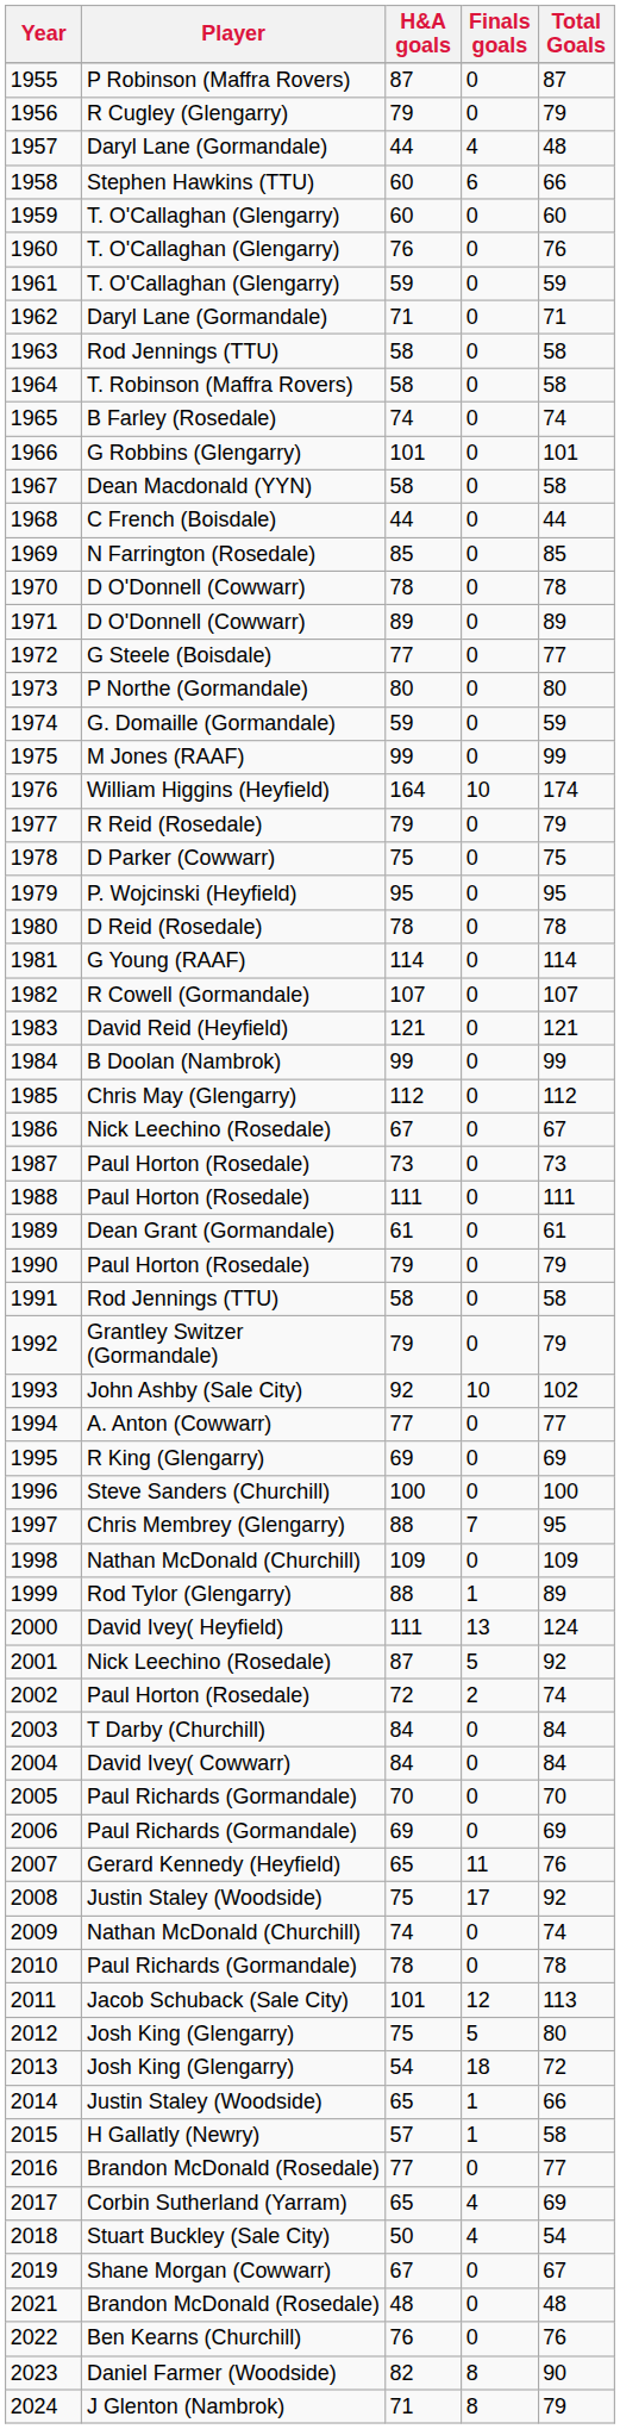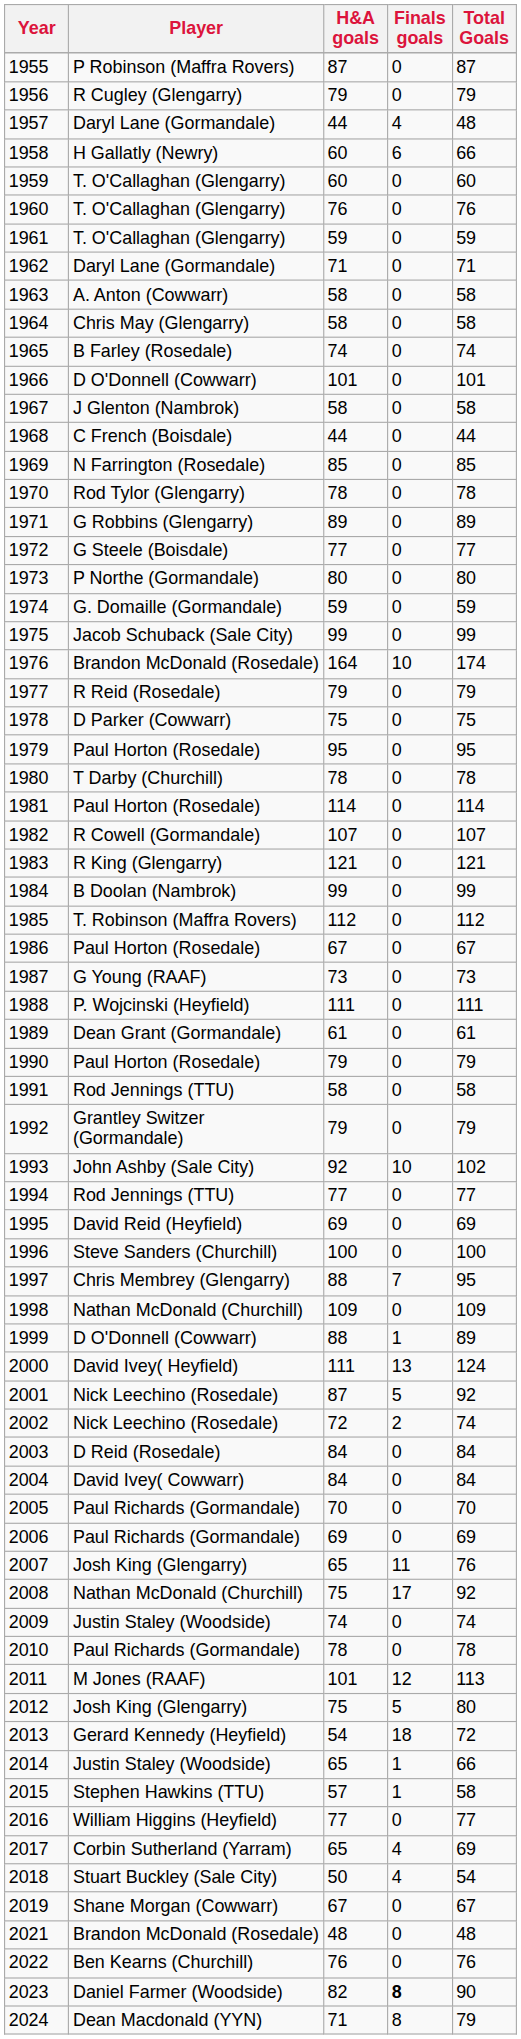 <table class="wikitable">
 <tr>
 <th style="color:crimson" width="50">Year</th>
 <th style="color:crimson" width="220">Player</th>
 <th style="color:crimson" width="50">H&A goals</th>
 <th style="color:crimson" width="50">Finals goals</th>
 <th style="color:crimson" width="50">Total Goals</th>
 </tr>
 <tr>
 </tr>
 <tr>
 <td>1955</td>
 <td>P Robinson (Maffra Rovers)</td>
 <td>87</td>
 <td>0</td>
 <td>87</td>
 </tr>
 <tr>
 <td>1956</td>
 <td>R Cugley (Glengarry)</td>
 <td>79</td>
 <td>0</td>
 <td>79</td>
 </tr>
 <tr>
 <td>1957</td>
 <td>Daryl Lane (Gormandale)</td>
 <td>44</td>
 <td>4</td>
 <td>48</td>
 </tr>
 <tr>
 <td>1958</td>
-<td>Stephen Hawkins (TTU)</td>
+<td>H Gallatly (Newry)</td>
 <td>60</td>
 <td>6</td>
 <td>66</td>
 </tr>
 <tr>
 <td>1959</td>
 <td>T. O'Callaghan (Glengarry)</td>
 <td>60</td>
 <td>0</td>
 <td>60</td>
 </tr>
 <tr>
 <td>1960</td>
 <td>T. O'Callaghan (Glengarry)</td>
 <td>76</td>
 <td>0</td>
 <td>76</td>
 </tr>
 <tr>
 <td>1961</td>
 <td>T. O'Callaghan (Glengarry)</td>
 <td>59</td>
 <td>0</td>
 <td>59</td>
 </tr>
 <tr>
 <td>1962</td>
 <td>Daryl Lane (Gormandale)</td>
 <td>71</td>
 <td>0</td>
 <td>71</td>
 </tr>
 <tr>
 <td>1963</td>
-<td>Rod Jennings (TTU)</td>
+<td>A. Anton (Cowwarr)</td>
 <td>58</td>
 <td>0</td>
 <td>58</td>
 </tr>
 <tr>
 <td>1964</td>
-<td>T. Robinson (Maffra Rovers)</td>
+<td>Chris May (Glengarry)</td>
 <td>58</td>
 <td>0</td>
 <td>58</td>
 </tr>
 <tr>
 <td>1965</td>
 <td>B Farley (Rosedale)</td>
 <td>74</td>
 <td>0</td>
 <td>74</td>
 </tr>
 <tr>
 <td>1966</td>
-<td>G Robbins (Glengarry)</td>
+<td>D O'Donnell (Cowwarr)</td>
 <td>101</td>
 <td>0</td>
 <td>101</td>
 </tr>
 <tr>
 <td>1967</td>
-<td>Dean Macdonald (YYN)</td>
+<td>J Glenton (Nambrok)</td>
 <td>58</td>
 <td>0</td>
 <td>58</td>
 </tr>
 <tr>
 <td>1968</td>
 <td>C French (Boisdale)</td>
 <td>44</td>
 <td>0</td>
 <td>44</td>
 </tr>
 <tr>
 <td>1969</td>
 <td>N Farrington (Rosedale)</td>
 <td>85</td>
 <td>0</td>
 <td>85</td>
 </tr>
 <tr>
 <td>1970</td>
-<td>D O'Donnell (Cowwarr)</td>
+<td>Rod Tylor (Glengarry)</td>
 <td>78</td>
 <td>0</td>
 <td>78</td>
 </tr>
 <tr>
 <td>1971</td>
-<td>D O'Donnell (Cowwarr)</td>
+<td>G Robbins (Glengarry)</td>
 <td>89</td>
 <td>0</td>
 <td>89</td>
 </tr>
 <tr>
 <td>1972</td>
 <td>G Steele (Boisdale)</td>
 <td>77</td>
 <td>0</td>
 <td>77</td>
 </tr>
 <tr>
 <td>1973</td>
 <td>P Northe (Gormandale)</td>
 <td>80</td>
 <td>0</td>
 <td>80</td>
 </tr>
 <tr>
 <td>1974</td>
 <td>G. Domaille (Gormandale)</td>
 <td>59</td>
 <td>0</td>
 <td>59</td>
 </tr>
 <tr>
 <td>1975</td>
-<td>M Jones (RAAF)</td>
+<td>Jacob Schuback (Sale City)</td>
 <td>99</td>
 <td>0</td>
 <td>99</td>
 </tr>
 <tr>
 <td>1976</td>
-<td>William Higgins (Heyfield)</td>
+<td>Brandon McDonald (Rosedale)</td>
 <td>164</td>
 <td>10</td>
 <td>174</td>
 </tr>
 <tr>
 <td>1977</td>
 <td>R Reid (Rosedale)</td>
 <td>79</td>
 <td>0</td>
 <td>79</td>
 </tr>
 <tr>
 <td>1978</td>
 <td>D Parker (Cowwarr)</td>
 <td>75</td>
 <td>0</td>
 <td>75</td>
 </tr>
 <tr>
 <td>1979</td>
-<td>P. Wojcinski (Heyfield)</td>
+<td>Paul Horton (Rosedale)</td>
 <td>95</td>
 <td>0</td>
 <td>95</td>
 </tr>
 <tr>
 <td>1980</td>
-<td>D Reid (Rosedale)</td>
+<td>T Darby (Churchill)</td>
 <td>78</td>
 <td>0</td>
 <td>78</td>
 </tr>
 <tr>
 <td>1981</td>
-<td>G Young (RAAF)</td>
+<td>Paul Horton (Rosedale)</td>
 <td>114</td>
 <td>0</td>
 <td>114</td>
 </tr>
 <tr>
 <td>1982</td>
 <td>R Cowell (Gormandale)</td>
 <td>107</td>
 <td>0</td>
 <td>107</td>
 </tr>
 <tr>
 <td>1983</td>
-<td>David Reid (Heyfield)</td>
+<td>R King (Glengarry)</td>
 <td>121</td>
 <td>0</td>
 <td>121</td>
 </tr>
 <tr>
 <td>1984</td>
 <td>B Doolan (Nambrok)</td>
 <td>99</td>
 <td>0</td>
 <td>99</td>
 </tr>
 <tr>
 <td>1985</td>
-<td>Chris May (Glengarry)</td>
+<td>T. Robinson (Maffra Rovers)</td>
 <td>112</td>
 <td>0</td>
 <td>112</td>
 </tr>
 <tr>
 <td>1986</td>
-<td>Nick Leechino (Rosedale)</td>
+<td>Paul Horton (Rosedale)</td>
 <td>67</td>
 <td>0</td>
 <td>67</td>
 </tr>
 <tr>
 <td>1987</td>
-<td>Paul Horton (Rosedale)</td>
+<td>G Young (RAAF)</td>
 <td>73</td>
 <td>0</td>
 <td>73</td>
 </tr>
 <tr>
 <td>1988</td>
-<td>Paul Horton (Rosedale)</td>
+<td>P. Wojcinski (Heyfield)</td>
 <td>111</td>
 <td>0</td>
 <td>111</td>
 </tr>
 <tr>
 <td>1989</td>
 <td>Dean Grant (Gormandale)</td>
 <td>61</td>
 <td>0</td>
 <td>61</td>
 </tr>
 <tr>
 <td>1990</td>
 <td>Paul Horton (Rosedale)</td>
 <td>79</td>
 <td>0</td>
 <td>79</td>
 </tr>
 <tr>
 <td>1991</td>
 <td>Rod Jennings (TTU)</td>
 <td>58</td>
 <td>0</td>
 <td>58</td>
 </tr>
 <tr>
 <td>1992</td>
 <td>Grantley Switzer (Gormandale)</td>
 <td>79</td>
 <td>0</td>
 <td>79</td>
 </tr>
 <tr>
 <td>1993</td>
 <td>John Ashby (Sale City)</td>
 <td>92</td>
 <td>10</td>
 <td>102</td>
 </tr>
 <tr>
 <td>1994</td>
-<td>A. Anton (Cowwarr)</td>
+<td>Rod Jennings (TTU)</td>
 <td>77</td>
 <td>0</td>
 <td>77</td>
 </tr>
 <tr>
 <td>1995</td>
-<td>R King (Glengarry)</td>
+<td>David Reid (Heyfield)</td>
 <td>69</td>
 <td>0</td>
 <td>69</td>
 </tr>
 <tr>
 <td>1996</td>
 <td>Steve Sanders (Churchill)</td>
 <td>100</td>
 <td>0</td>
 <td>100</td>
 </tr>
 <tr>
 <td>1997</td>
 <td>Chris Membrey (Glengarry)</td>
 <td>88</td>
 <td>7</td>
 <td>95</td>
 </tr>
 <tr>
 <td>1998</td>
 <td>Nathan McDonald (Churchill)</td>
 <td>109</td>
 <td>0</td>
 <td>109</td>
 </tr>
 <tr>
 <td>1999</td>
-<td>Rod Tylor (Glengarry)</td>
+<td>D O'Donnell (Cowwarr)</td>
 <td>88</td>
 <td>1</td>
 <td>89</td>
 </tr>
 <tr>
 <td>2000</td>
 <td>David Ivey( Heyfield)</td>
 <td>111</td>
 <td>13</td>
 <td>124</td>
 </tr>
 <tr>
 <td>2001</td>
 <td>Nick Leechino (Rosedale)</td>
 <td>87</td>
 <td>5</td>
 <td>92</td>
 </tr>
 <tr>
 <td>2002</td>
-<td>Paul Horton (Rosedale)</td>
+<td>Nick Leechino (Rosedale)</td>
 <td>72</td>
 <td>2</td>
 <td>74</td>
 </tr>
 <tr>
 <td>2003</td>
-<td>T Darby (Churchill)</td>
+<td>D Reid (Rosedale)</td>
 <td>84</td>
 <td>0</td>
 <td>84</td>
 </tr>
 <tr>
 <td>2004</td>
 <td>David Ivey( Cowwarr)</td>
 <td>84</td>
 <td>0</td>
 <td>84</td>
 </tr>
 <tr>
 <td>2005</td>
 <td>Paul Richards (Gormandale)</td>
 <td>70</td>
 <td>0</td>
 <td>70</td>
 </tr>
 <tr>
 <td>2006</td>
 <td>Paul Richards (Gormandale)</td>
 <td>69</td>
 <td>0</td>
 <td>69</td>
 </tr>
 <tr>
 <td>2007</td>
-<td>Gerard Kennedy (Heyfield)</td>
+<td>Josh King (Glengarry)</td>
 <td>65</td>
 <td>11</td>
 <td>76</td>
 </tr>
 <tr>
 <td>2008</td>
-<td>Justin Staley (Woodside)</td>
+<td>Nathan McDonald (Churchill)</td>
 <td>75</td>
 <td>17</td>
 <td>92</td>
 </tr>
 <tr>
 <td>2009</td>
-<td>Nathan McDonald (Churchill)</td>
+<td>Justin Staley (Woodside)</td>
 <td>74</td>
 <td>0</td>
 <td>74</td>
 </tr>
 <tr>
 <td>2010</td>
 <td>Paul Richards (Gormandale)</td>
 <td>78</td>
 <td>0</td>
 <td>78</td>
 </tr>
 <tr>
 <td>2011</td>
-<td>Jacob Schuback (Sale City)</td>
+<td>M Jones (RAAF)</td>
 <td>101</td>
 <td>12</td>
 <td>113</td>
 </tr>
 <tr>
 <td>2012</td>
 <td>Josh King (Glengarry)</td>
 <td>75</td>
 <td>5</td>
 <td>80</td>
 </tr>
 <tr>
 <td>2013</td>
-<td>Josh King (Glengarry)</td>
+<td>Gerard Kennedy (Heyfield)</td>
 <td>54</td>
 <td>18</td>
 <td>72</td>
 </tr>
 <tr>
 <td>2014</td>
 <td>Justin Staley (Woodside)</td>
 <td>65</td>
 <td>1</td>
 <td>66</td>
 </tr>
 <tr>
 <td>2015</td>
-<td>H Gallatly (Newry)</td>
+<td>Stephen Hawkins (TTU)</td>
 <td>57</td>
 <td>1</td>
 <td>58</td>
 </tr>
 <tr>
 <td>2016</td>
-<td>Brandon McDonald (Rosedale)</td>
+<td>William Higgins (Heyfield)</td>
 <td>77</td>
 <td>0</td>
 <td>77</td>
 </tr>
 <tr>
 <td>2017</td>
 <td>Corbin Sutherland (Yarram)</td>
 <td>65</td>
 <td>4</td>
 <td>69</td>
 </tr>
 <tr>
 <td>2018</td>
 <td>Stuart Buckley (Sale City)</td>
 <td>50</td>
 <td>4</td>
 <td>54</td>
 </tr>
 <tr>
 <td>2019</td>
 <td>Shane Morgan (Cowwarr)</td>
 <td>67</td>
 <td>0</td>
 <td>67</td>
 </tr>
 <tr>
 <td>2021</td>
 <td>Brandon McDonald (Rosedale)</td>
 <td>48</td>
 <td>0</td>
 <td>48</td>
 </tr>
 <tr>
 <td>2022</td>
 <td>Ben Kearns (Churchill)</td>
 <td>76</td>
 <td>0</td>
 <td>76</td>
 </tr>
 <tr>
 <td>2023</td>
 <td>Daniel Farmer (Woodside)</td>
 <td>82</td>
-<td>8</td>
+<td><strong>8</strong></td>
 <td>90</td>
 </tr>
 <tr>
 <td>2024</td>
-<td>J Glenton (Nambrok)</td>
+<td>Dean Macdonald (YYN)</td>
 <td>71</td>
 <td>8</td>
 <td>79</td>
 </tr>
 </table>
